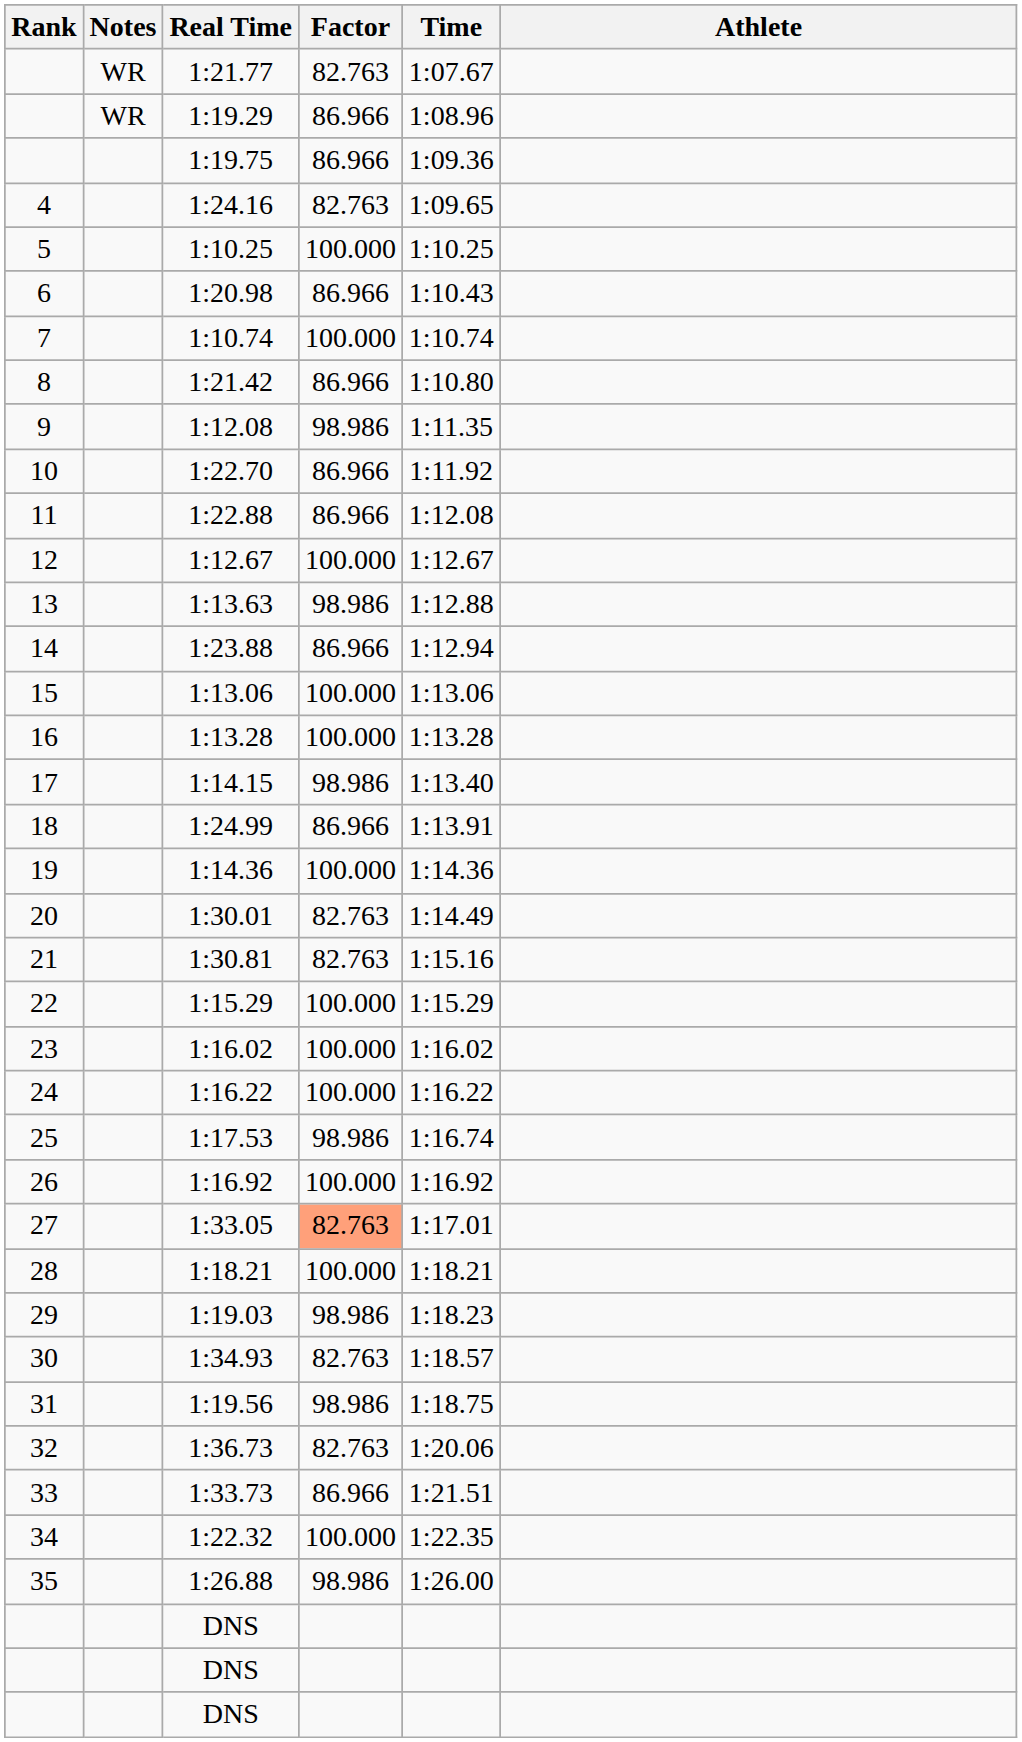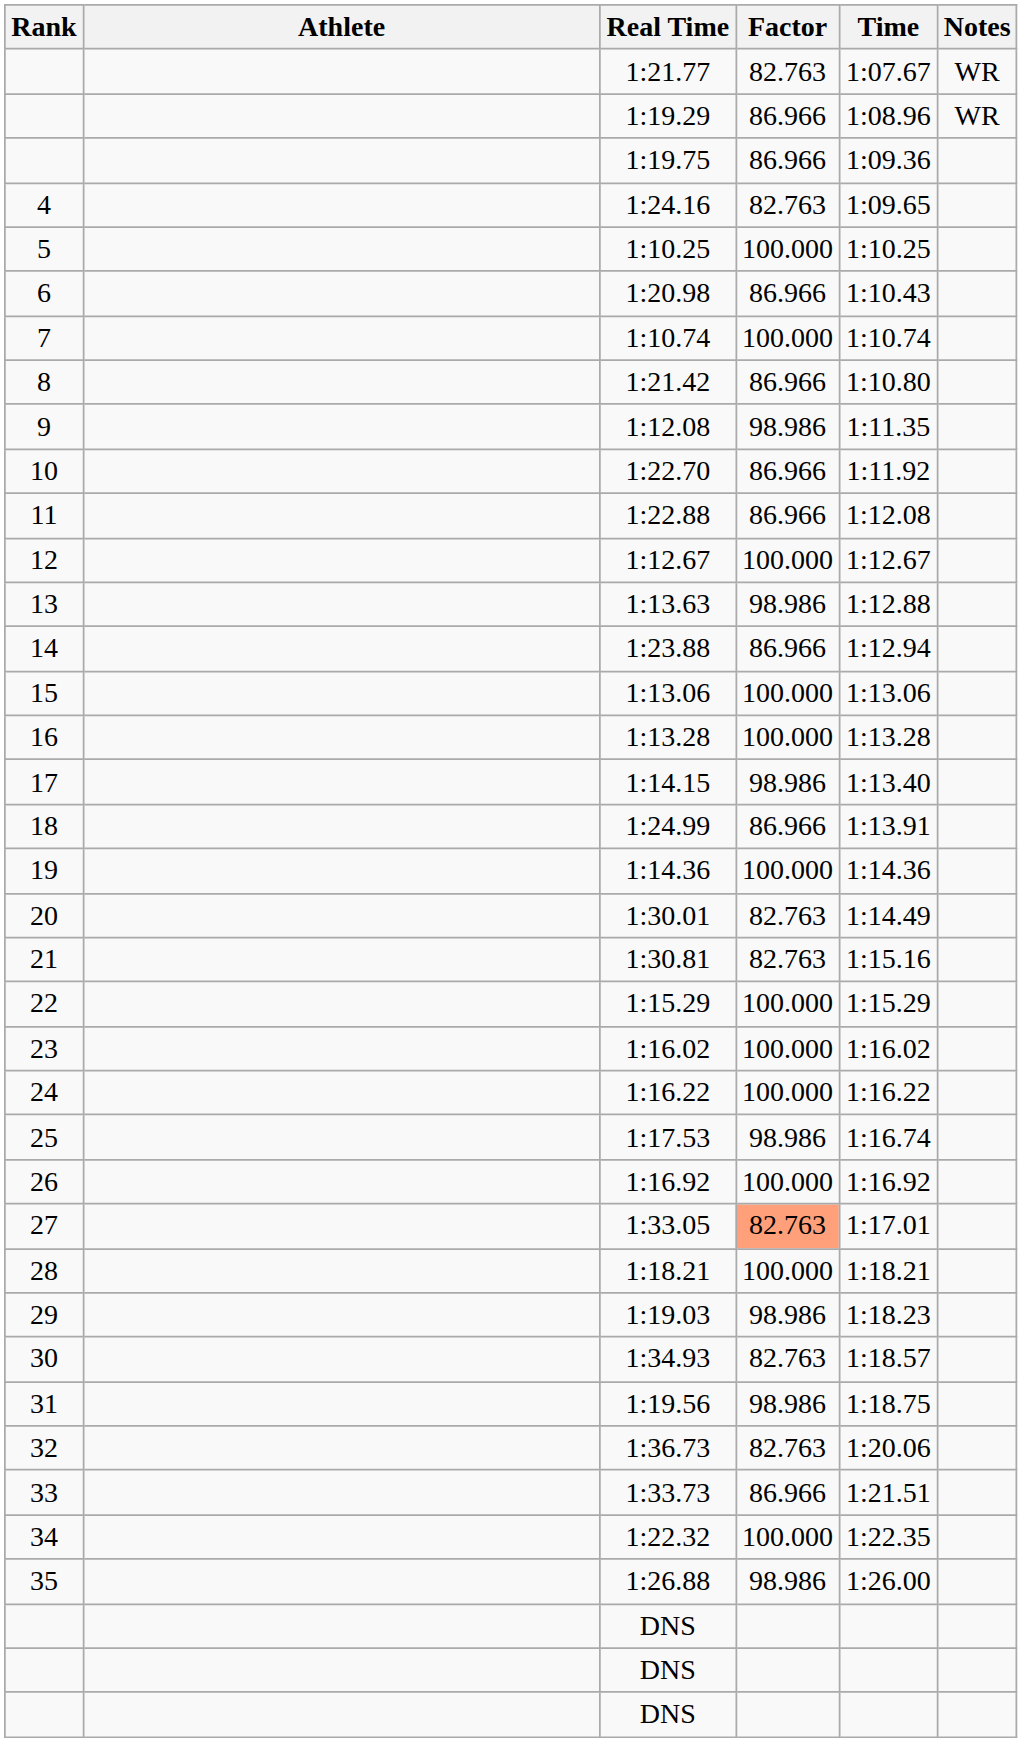 <table class="wikitable" style="text-align:center">
 <tr>
 <th>Rank</th>
-<th>Notes</th>
+<th Style="width:18em">Athlete</th>
 <th>Real Time</th>
 <th>Factor</th>
 <th>Time</th>
-<th Style="width:18em">Athlete</th>
+<th>Notes</th>
 </tr>
 <tr>
 <td></td>
-<td>WR</td>
+<td style="text-align:left"></td>
 <td>1:21.77</td>
 <td>82.763</td>
 <td>1:07.67</td>
-<td style="text-align:left"></td>
+<td>WR</td>
 </tr>
 <tr>
 <td></td>
-<td>WR</td>
+<td style="text-align:left"></td>
 <td>1:19.29</td>
 <td>86.966</td>
 <td>1:08.96</td>
-<td style="text-align:left"></td>
+<td>WR</td>
 </tr>
 <tr>
 <td></td>
-<td></td>
+<td style="text-align:left"></td>
 <td>1:19.75</td>
 <td>86.966</td>
 <td>1:09.36</td>
-<td style="text-align:left"></td>
+<td></td>
 </tr>
 <tr>
 <td>4</td>
-<td></td>
+<td style="text-align:left"></td>
 <td>1:24.16</td>
 <td>82.763</td>
 <td>1:09.65</td>
-<td style="text-align:left"></td>
+<td></td>
 </tr>
 <tr>
 <td>5</td>
-<td></td>
+<td style="text-align:left"></td>
 <td>1:10.25</td>
 <td>100.000</td>
 <td>1:10.25</td>
-<td style="text-align:left"></td>
+<td></td>
 </tr>
 <tr>
 <td>6</td>
-<td></td>
+<td style="text-align:left"></td>
 <td>1:20.98</td>
 <td>86.966</td>
 <td>1:10.43</td>
-<td style="text-align:left"></td>
+<td></td>
 </tr>
 <tr>
 <td>7</td>
-<td></td>
+<td style="text-align:left"></td>
 <td>1:10.74</td>
 <td>100.000</td>
 <td>1:10.74</td>
-<td style="text-align:left"></td>
+<td></td>
 </tr>
 <tr>
 <td>8</td>
-<td></td>
+<td style="text-align:left"></td>
 <td>1:21.42</td>
 <td>86.966</td>
 <td>1:10.80</td>
-<td style="text-align:left"></td>
+<td></td>
 </tr>
 <tr>
 <td>9</td>
-<td></td>
+<td style="text-align:left"></td>
 <td>1:12.08</td>
 <td>98.986</td>
 <td>1:11.35</td>
-<td style="text-align:left"></td>
+<td></td>
 </tr>
 <tr>
 <td>10</td>
-<td></td>
+<td style="text-align:left"></td>
 <td>1:22.70</td>
 <td>86.966</td>
 <td>1:11.92</td>
-<td style="text-align:left"></td>
+<td></td>
 </tr>
 <tr>
 <td>11</td>
-<td></td>
+<td style="text-align:left"></td>
 <td>1:22.88</td>
 <td>86.966</td>
 <td>1:12.08</td>
-<td style="text-align:left"></td>
+<td></td>
 </tr>
 <tr>
 <td>12</td>
-<td></td>
+<td style="text-align:left"></td>
 <td>1:12.67</td>
 <td>100.000</td>
 <td>1:12.67</td>
-<td style="text-align:left"></td>
+<td></td>
 </tr>
 <tr>
 <td>13</td>
-<td></td>
+<td style="text-align:left"></td>
 <td>1:13.63</td>
 <td>98.986</td>
 <td>1:12.88</td>
-<td style="text-align:left"></td>
+<td></td>
 </tr>
 <tr>
 <td>14</td>
-<td></td>
+<td style="text-align:left"></td>
 <td>1:23.88</td>
 <td>86.966</td>
 <td>1:12.94</td>
-<td style="text-align:left"></td>
+<td></td>
 </tr>
 <tr>
 <td>15</td>
-<td></td>
+<td style="text-align:left"></td>
 <td>1:13.06</td>
 <td>100.000</td>
 <td>1:13.06</td>
-<td style="text-align:left"></td>
+<td></td>
 </tr>
 <tr>
 <td>16</td>
-<td></td>
+<td style="text-align:left"></td>
 <td>1:13.28</td>
 <td>100.000</td>
 <td>1:13.28</td>
-<td style="text-align:left"></td>
+<td></td>
 </tr>
 <tr>
 <td>17</td>
-<td></td>
+<td style="text-align:left"></td>
 <td>1:14.15</td>
 <td>98.986</td>
 <td>1:13.40</td>
-<td style="text-align:left"></td>
+<td></td>
 </tr>
 <tr>
 <td>18</td>
-<td></td>
+<td style="text-align:left"></td>
 <td>1:24.99</td>
 <td>86.966</td>
 <td>1:13.91</td>
-<td style="text-align:left"></td>
+<td></td>
 </tr>
 <tr>
 <td>19</td>
-<td></td>
+<td style="text-align:left"></td>
 <td>1:14.36</td>
 <td>100.000</td>
 <td>1:14.36</td>
-<td style="text-align:left"></td>
+<td></td>
 </tr>
 <tr>
 <td>20</td>
-<td></td>
+<td style="text-align:left"></td>
 <td>1:30.01</td>
 <td>82.763</td>
 <td>1:14.49</td>
-<td style="text-align:left"></td>
+<td></td>
 </tr>
 <tr>
 <td>21</td>
-<td></td>
+<td style="text-align:left"></td>
 <td>1:30.81</td>
 <td>82.763</td>
 <td>1:15.16</td>
-<td style="text-align:left"></td>
+<td></td>
 </tr>
 <tr>
 <td>22</td>
-<td></td>
+<td style="text-align:left"></td>
 <td>1:15.29</td>
 <td>100.000</td>
 <td>1:15.29</td>
-<td style="text-align:left"></td>
+<td></td>
 </tr>
 <tr>
 <td>23</td>
-<td></td>
+<td style="text-align:left"></td>
 <td>1:16.02</td>
 <td>100.000</td>
 <td>1:16.02</td>
-<td style="text-align:left"></td>
+<td></td>
 </tr>
 <tr>
 <td>24</td>
-<td></td>
+<td style="text-align:left"></td>
 <td>1:16.22</td>
 <td>100.000</td>
 <td>1:16.22</td>
-<td style="text-align:left"></td>
+<td></td>
 </tr>
 <tr>
 <td>25</td>
-<td></td>
+<td style="text-align:left"></td>
 <td>1:17.53</td>
 <td>98.986</td>
 <td>1:16.74</td>
-<td style="text-align:left"></td>
+<td></td>
 </tr>
 <tr>
 <td>26</td>
-<td></td>
+<td style="text-align:left"></td>
 <td>1:16.92</td>
 <td>100.000</td>
 <td>1:16.92</td>
-<td style="text-align:left"></td>
+<td></td>
 </tr>
 <tr>
 <td>27</td>
-<td></td>
+<td style="text-align:left"></td>
 <td>1:33.05</td>
 <td style="background: lightsalmon;">82.763</td>
 <td>1:17.01</td>
-<td style="text-align:left"></td>
+<td></td>
 </tr>
 <tr>
 <td>28</td>
-<td></td>
+<td style="text-align:left"></td>
 <td>1:18.21</td>
 <td>100.000</td>
 <td>1:18.21</td>
-<td style="text-align:left"></td>
+<td></td>
 </tr>
 <tr>
 <td>29</td>
-<td></td>
+<td style="text-align:left"></td>
 <td>1:19.03</td>
 <td>98.986</td>
 <td>1:18.23</td>
-<td style="text-align:left"></td>
+<td></td>
 </tr>
 <tr>
 <td>30</td>
-<td></td>
+<td style="text-align:left"></td>
 <td>1:34.93</td>
 <td>82.763</td>
 <td>1:18.57</td>
-<td style="text-align:left"></td>
+<td></td>
 </tr>
 <tr>
 <td>31</td>
-<td></td>
+<td style="text-align:left"></td>
 <td>1:19.56</td>
 <td>98.986</td>
 <td>1:18.75</td>
-<td style="text-align:left"></td>
+<td></td>
 </tr>
 <tr>
 <td>32</td>
-<td></td>
+<td style="text-align:left"></td>
 <td>1:36.73</td>
 <td>82.763</td>
 <td>1:20.06</td>
-<td style="text-align:left"></td>
+<td></td>
 </tr>
 <tr>
 <td>33</td>
-<td></td>
+<td style="text-align:left"></td>
 <td>1:33.73</td>
 <td>86.966</td>
 <td>1:21.51</td>
-<td style="text-align:left"></td>
+<td></td>
 </tr>
 <tr>
 <td>34</td>
-<td></td>
+<td style="text-align:left"></td>
 <td>1:22.32</td>
 <td>100.000</td>
 <td>1:22.35</td>
-<td style="text-align:left"></td>
+<td></td>
 </tr>
 <tr>
 <td>35</td>
-<td></td>
+<td style="text-align:left"></td>
 <td>1:26.88</td>
 <td>98.986</td>
 <td>1:26.00</td>
-<td style="text-align:left"></td>
+<td></td>
 </tr>
 <tr>
 <td></td>
-<td></td>
+<td style="text-align:left"></td>
 <td>DNS</td>
 <td></td>
 <td></td>
-<td style="text-align:left"></td>
+<td></td>
 </tr>
 <tr>
 <td></td>
-<td></td>
+<td style="text-align:left"></td>
 <td>DNS</td>
 <td></td>
 <td></td>
-<td style="text-align:left"></td>
+<td></td>
 </tr>
 <tr>
 <td></td>
-<td></td>
+<td style="text-align:left"></td>
 <td>DNS</td>
 <td></td>
 <td></td>
-<td style="text-align:left"></td>
+<td></td>
 </tr>
 </table>
